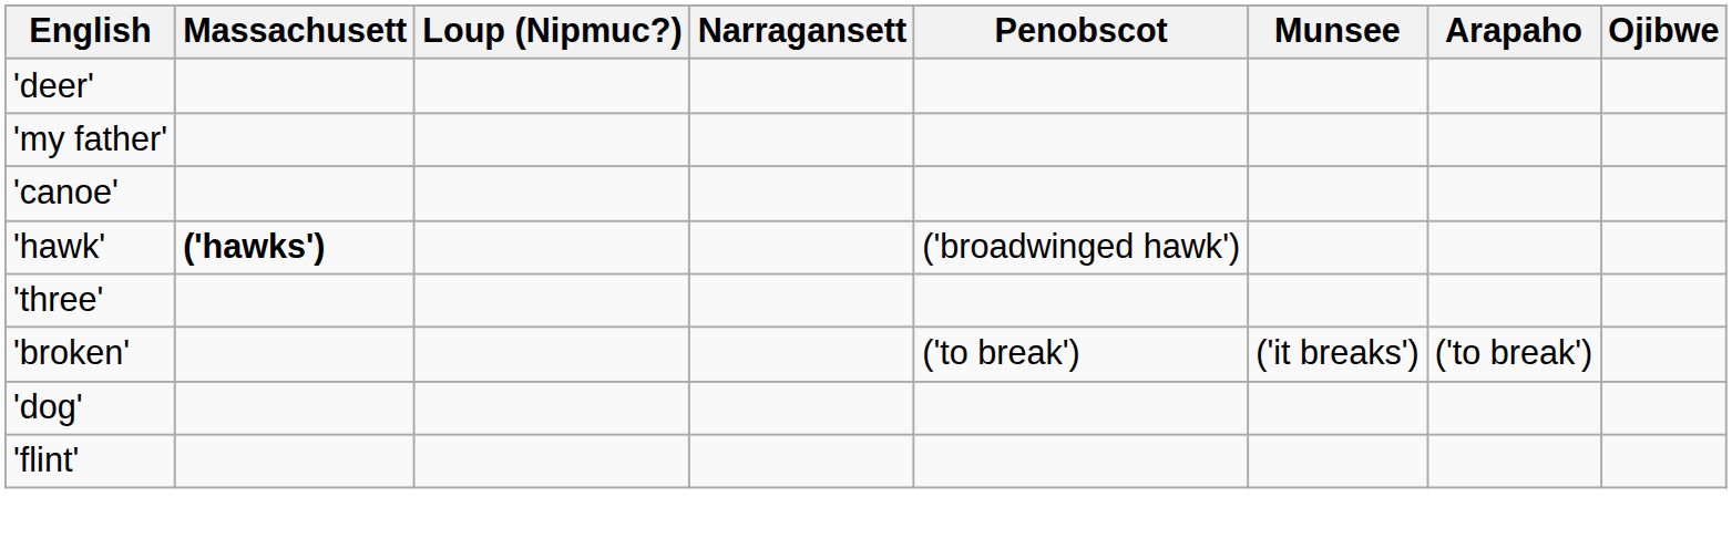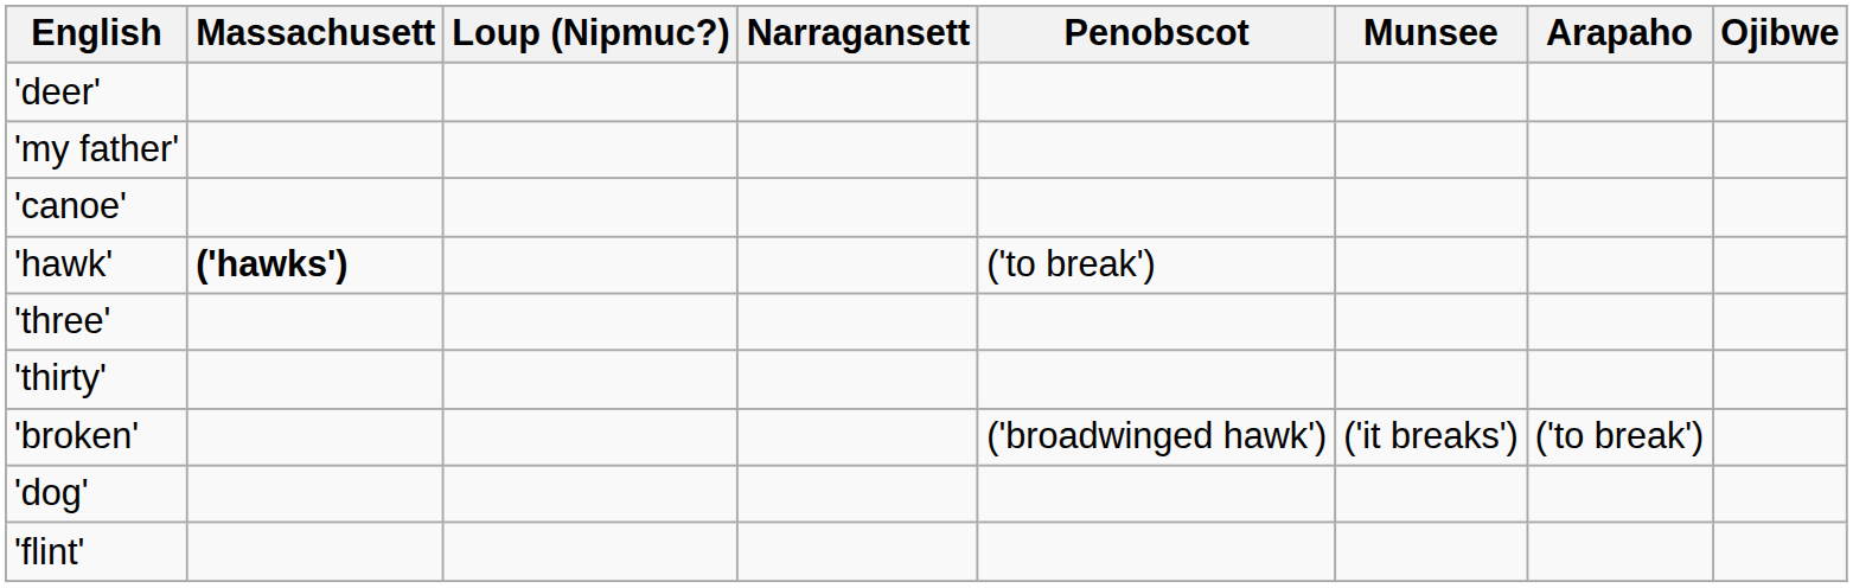 <table class="wikitable">
 <tr>
 <th>English</th>
 <th>Massachusett</th>
 <th>Loup (Nipmuc?)</th>
 <th>Narragansett</th>
 <th>Penobscot</th>
 <th>Munsee</th>
 <th>Arapaho</th>
 <th>Ojibwe</th>
 </tr>
 <tr>
 <td>'deer'</td>
 <td></td>
 <td></td>
 <td></td>
 <td></td>
 <td></td>
 <td></td>
 <td></td>
 </tr>
 <tr>
 <td>'my father'</td>
 <td></td>
 <td></td>
 <td></td>
 <td></td>
 <td></td>
 <td></td>
 <td></td>
 </tr>
 <tr>
 <td>'canoe'</td>
 <td></td>
 <td></td>
 <td></td>
 <td></td>
 <td></td>
 <td></td>
 <td></td>
 </tr>
 <tr>
 <td>'hawk'</td>
 <td><strong> ('hawks')</strong></td>
 <td></td>
 <td></td>
-<td> ('broadwinged hawk')</td>
+<td> ('to break')</td>
 <td></td>
 <td></td>
 <td></td>
 </tr>
 <tr>
 <td>'three'</td>
 <td></td>
 <td></td>
 <td></td>
 <td></td>
 <td></td>
 <td></td>
 <td></td>
 </tr>
 <tr>
+<td>'thirty'</td>
+<td></td>
+<td></td>
+<td></td>
+<td></td>
+<td></td>
+<td></td>
+<td></td>
+</tr>
+<tr>
 <td>'broken'</td>
 <td></td>
 <td></td>
 <td></td>
-<td> ('to break')</td>
+<td> ('broadwinged hawk')</td>
 <td> ('it breaks')</td>
 <td> ('to break')</td>
 <td></td>
 </tr>
 <tr>
 <td>'dog'</td>
 <td></td>
 <td></td>
 <td></td>
 <td></td>
 <td></td>
 <td></td>
 <td></td>
 </tr>
 <tr>
 <td>'flint'</td>
 <td></td>
 <td></td>
 <td></td>
 <td></td>
 <td></td>
 <td></td>
 <td></td>
 </tr>
 </table>
